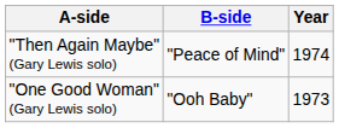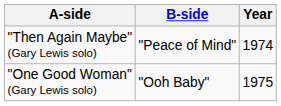 <table class="wikitable">
 <tr>
 <th>A-side</th>
 <th><a href='#'>B-side</a></th>
 <th>Year</th>
 </tr>
 <tr>
 <td>"Then Again Maybe"<br><small>(Gary Lewis solo)</small></td>
 <td>"Peace of Mind"</td>
 <td>1974</td>
 </tr>
 <tr>
 <td>"One Good Woman"<br><small>(Gary Lewis solo)</small></td>
 <td>"Ooh Baby"</td>
-<td>1973</td>
+<td>1975</td>
 </tr>
 </table>
